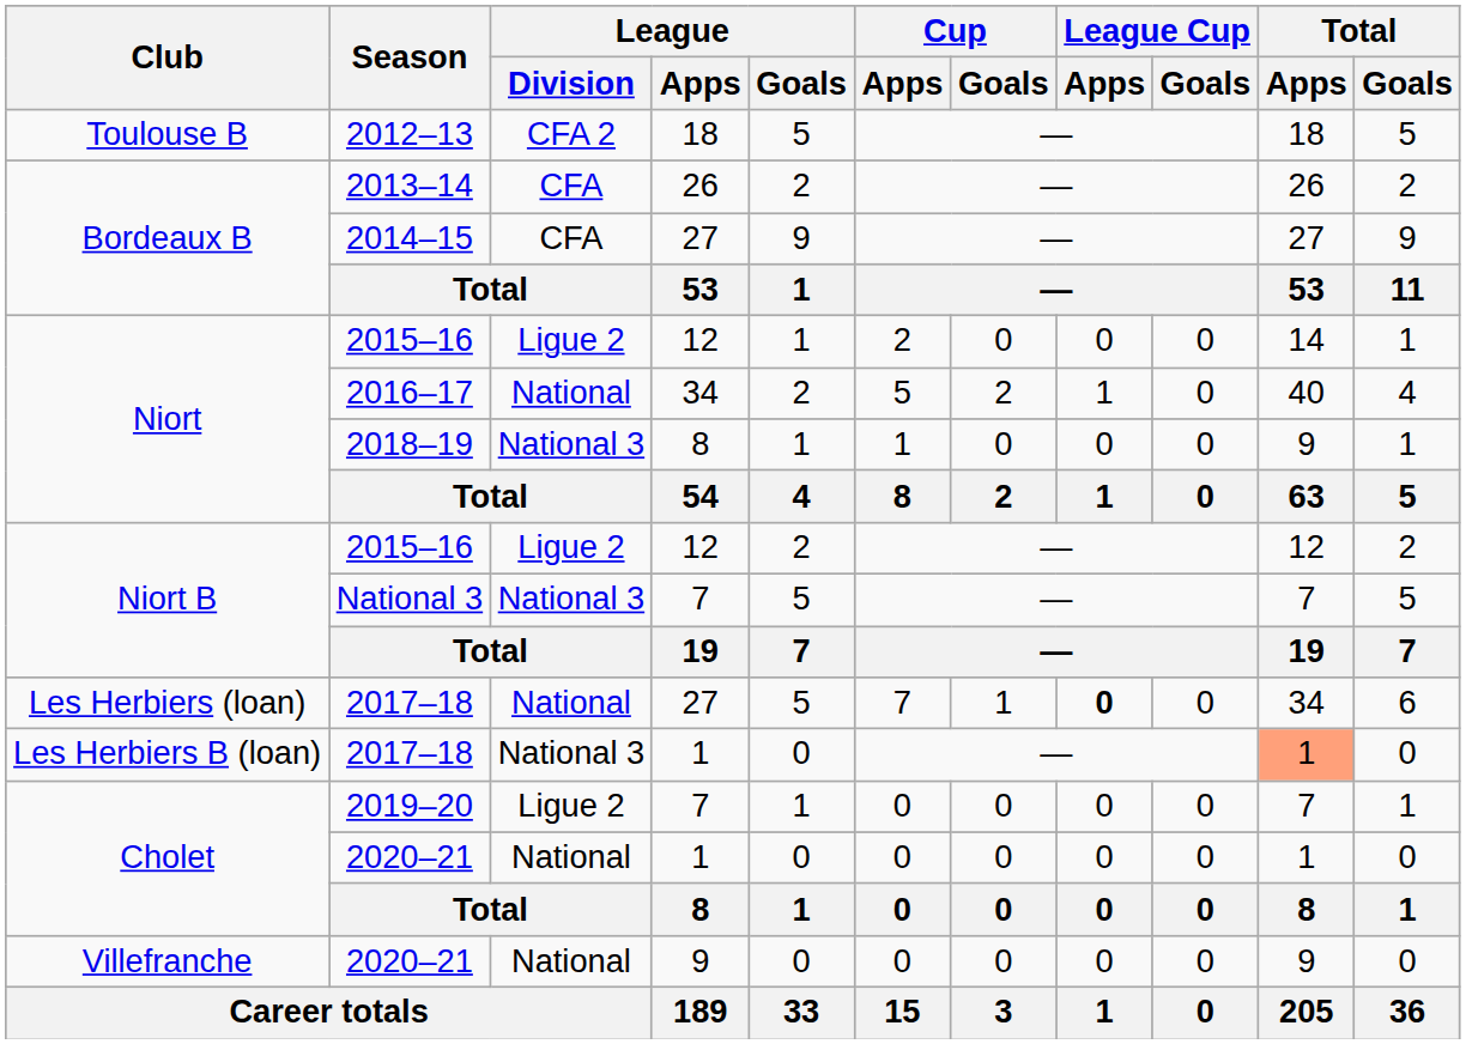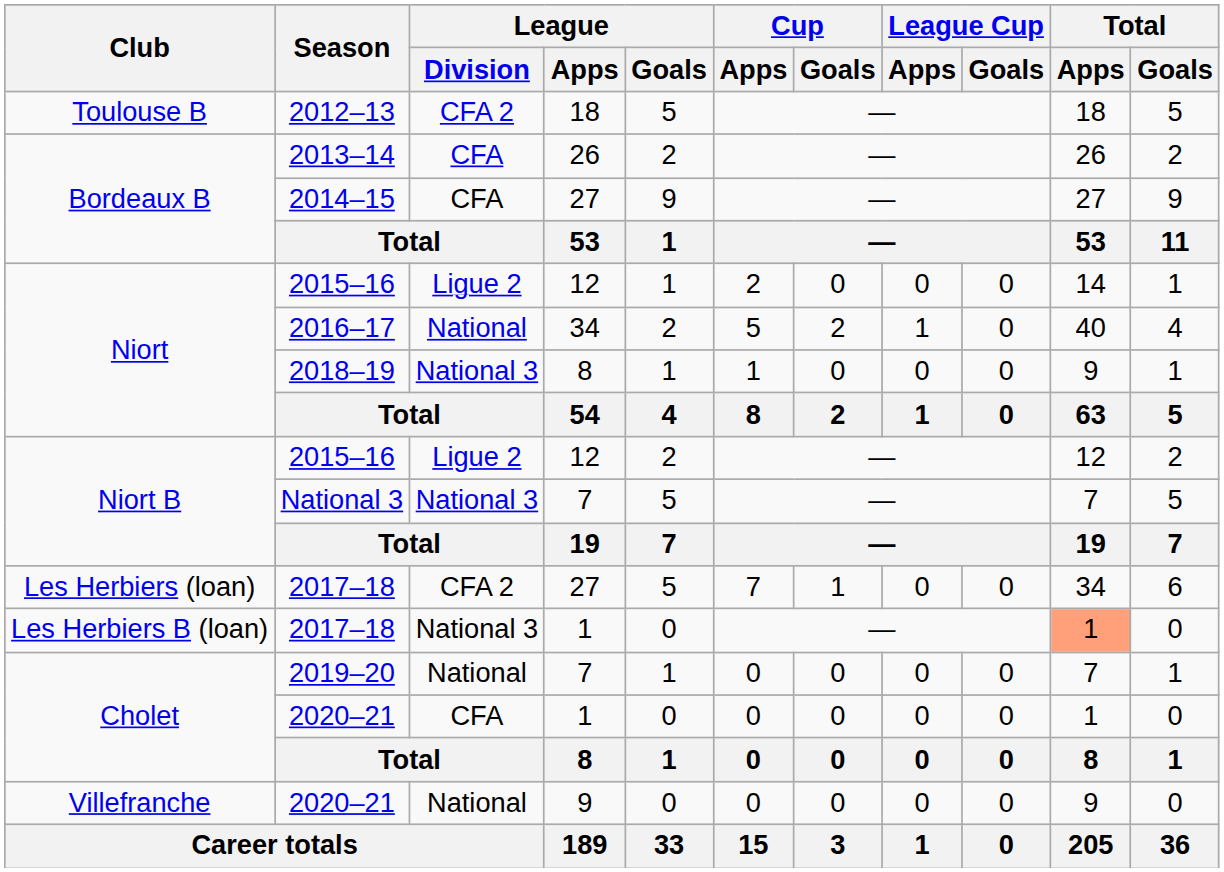 <table class="wikitable" style="text-align:center">
 <tr>
 <th rowspan="2">Club</th>
 <th rowspan="2">Season</th>
 <th colspan="3">League</th>
 <th colspan="2"><a href='#'>Cup</a></th>
 <th colspan="2"><a href='#'>League Cup</a></th>
 <th colspan="2">Total</th>
 </tr>
 <tr>
 <th><a href='#'>Division</a></th>
 <th>Apps</th>
 <th>Goals</th>
 <th>Apps</th>
 <th>Goals</th>
 <th>Apps</th>
 <th>Goals</th>
 <th>Apps</th>
 <th>Goals</th>
 </tr>
 <tr>
 <td><a href='#'>Toulouse B</a></td>
 <td><a href='#'>2012–13</a></td>
 <td><a href='#'>CFA 2</a></td>
 <td>18</td>
 <td>5</td>
 <td colspan=4>—</td>
 <td>18</td>
 <td>5</td>
 </tr>
 <tr>
 <td rowspan=3><a href='#'>Bordeaux B</a></td>
 <td><a href='#'>2013–14</a></td>
 <td><a href='#'>CFA</a></td>
 <td>26</td>
 <td>2</td>
 <td colspan=4>—</td>
 <td>26</td>
 <td>2</td>
 </tr>
 <tr>
 <td><a href='#'>2014–15</a></td>
 <td>CFA</td>
 <td>27</td>
 <td>9</td>
 <td colspan=4>—</td>
 <td>27</td>
 <td>9</td>
 </tr>
 <tr>
 <th colspan=2>Total</th>
 <th>53</th>
 <th>1</th>
 <th colspan=4>—</th>
 <th>53</th>
 <th>11</th>
 </tr>
 <tr>
 <td rowspan="4"><a href='#'>Niort</a></td>
 <td><a href='#'>2015–16</a></td>
 <td><a href='#'>Ligue 2</a></td>
 <td>12</td>
 <td>1</td>
 <td>2</td>
 <td>0</td>
 <td>0</td>
 <td>0</td>
 <td>14</td>
 <td>1</td>
 </tr>
 <tr>
 <td><a href='#'>2016–17</a></td>
 <td><a href='#'>National</a></td>
 <td>34</td>
 <td>2</td>
 <td>5</td>
 <td>2</td>
 <td>1</td>
 <td>0</td>
 <td>40</td>
 <td>4</td>
 </tr>
 <tr>
 <td><a href='#'>2018–19</a></td>
 <td><a href='#'>National 3</a></td>
 <td>8</td>
 <td>1</td>
 <td>1</td>
 <td>0</td>
 <td>0</td>
 <td>0</td>
 <td>9</td>
 <td>1</td>
 </tr>
 <tr>
 <th colspan=2>Total</th>
 <th>54</th>
 <th>4</th>
 <th>8</th>
 <th>2</th>
 <th>1</th>
 <th>0</th>
 <th>63</th>
 <th>5</th>
 </tr>
 <tr>
 <td rowspan=3><a href='#'>Niort B</a></td>
 <td><a href='#'>2015–16</a></td>
 <td><a href='#'>Ligue 2</a></td>
 <td>12</td>
 <td>2</td>
 <td colspan=4>—</td>
 <td>12</td>
 <td>2</td>
 </tr>
 <tr>
 <td><a href='#'>National 3</a></td>
 <td><a href='#'>National 3</a></td>
 <td>7</td>
 <td>5</td>
 <td colspan=4>—</td>
 <td>7</td>
 <td>5</td>
 </tr>
 <tr>
 <th colspan=2>Total</th>
 <th>19</th>
 <th>7</th>
 <th colspan=4>—</th>
 <th>19</th>
 <th>7</th>
 </tr>
 <tr>
 <td><a href='#'>Les Herbiers</a> (loan)</td>
 <td><a href='#'>2017–18</a></td>
-<td><a href='#'>National</a></td>
+<td>CFA 2</td>
 <td>27</td>
 <td>5</td>
 <td>7</td>
 <td>1</td>
-<td><strong>0</strong></td>
+<td>0</td>
 <td>0</td>
 <td>34</td>
 <td>6</td>
 </tr>
 <tr>
 <td><a href='#'>Les Herbiers B</a> (loan)</td>
 <td><a href='#'>2017–18</a></td>
 <td>National 3</td>
 <td>1</td>
 <td>0</td>
 <td colspan=4>—</td>
 <td style="background: lightsalmon;">1</td>
 <td>0</td>
 </tr>
 <tr>
 <td rowspan=3><a href='#'>Cholet</a></td>
 <td><a href='#'>2019–20</a></td>
-<td>Ligue 2</td>
+<td>National</td>
 <td>7</td>
 <td>1</td>
 <td>0</td>
 <td>0</td>
 <td>0</td>
 <td>0</td>
 <td>7</td>
 <td>1</td>
 </tr>
 <tr>
 <td><a href='#'>2020–21</a></td>
-<td>National</td>
+<td>CFA</td>
 <td>1</td>
 <td>0</td>
 <td>0</td>
 <td>0</td>
 <td>0</td>
 <td>0</td>
 <td>1</td>
 <td>0</td>
 </tr>
 <tr>
 <th colspan=2>Total</th>
 <th>8</th>
 <th>1</th>
 <th>0</th>
 <th>0</th>
 <th>0</th>
 <th>0</th>
 <th>8</th>
 <th>1</th>
 </tr>
 <tr>
 <td><a href='#'>Villefranche</a></td>
 <td><a href='#'>2020–21</a></td>
 <td>National</td>
 <td>9</td>
 <td>0</td>
 <td>0</td>
 <td>0</td>
 <td>0</td>
 <td>0</td>
 <td>9</td>
 <td>0</td>
 </tr>
 <tr>
 <th colspan=3>Career totals</th>
 <th>189</th>
 <th>33</th>
 <th>15</th>
 <th>3</th>
 <th>1</th>
 <th>0</th>
 <th>205</th>
 <th>36</th>
 </tr>
 </table>
